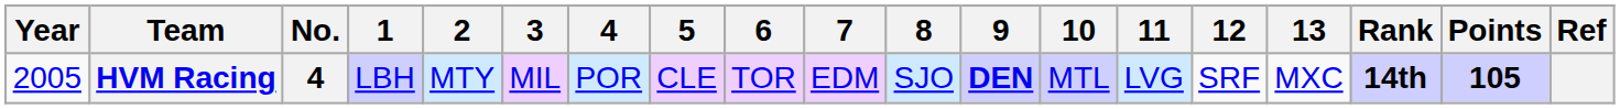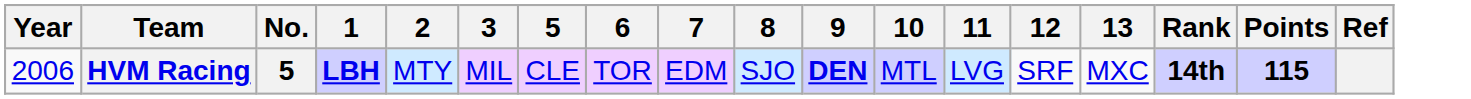 <table class="wikitable" style="text-align:center; font-size:85%">
 <tr>
 <th>Year</th>
 <th>Team</th>
 <th>No.</th>
 <th>1</th>
 <th>2</th>
 <th>3</th>
-<th>4</th>
 <th>5</th>
 <th>6</th>
 <th>7</th>
 <th>8</th>
 <th>9</th>
 <th>10</th>
 <th>11</th>
 <th>12</th>
 <th>13</th>
 <th>Rank</th>
 <th>Points</th>
 <th>Ref</th>
 </tr>
 <tr>
-<td><a href='#'>2005</a></td>
+<td><a href='#'>2006</a></td>
 <th nowrap><a href='#'>HVM Racing</a></th>
-<th>4</th>
-<td style="background:#CFCFFF;"><a href='#'>LBH</a><br></td>
+<th>5</th>
+<td style="background:#CFCFFF;"><strong><a href='#'>LBH</a><br></strong></td>
 <td style="background:#CFEAFF;"><a href='#'>MTY</a><br></td>
 <td style="background:#EFCFFF;"><a href='#'>MIL</a><br></td>
-<td style="background:#CFEAFF;"><a href='#'>POR</a><br></td>
 <td style="background:#EFCFFF;"><a href='#'>CLE</a><br></td>
 <td style="background:#EFCFFF;"><a href='#'>TOR</a><br></td>
 <td style="background:#EFCFFF;"><a href='#'>EDM</a><br></td>
 <td style="background:#CFEAFF;"><a href='#'>SJO</a><br></td>
 <td style="background:#CFCFFF;"><strong><a href='#'>DEN</a><br></strong></td>
 <td style="background:#CFCFFF;"><a href='#'>MTL</a><br></td>
 <td style="background:#CFEAFF;"><a href='#'>LVG</a><br></td>
 <td><a href='#'>SRF</a></td>
 <td><a href='#'>MXC</a></td>
 <td style="background:#CFCFFF;"><strong>14th</strong></td>
-<td style="background:#CFCFFF;"><strong>105</strong></td>
+<td style="background:#CFCFFF;"><strong>115</strong></td>
 <th></th>
 </tr>
 </table>
